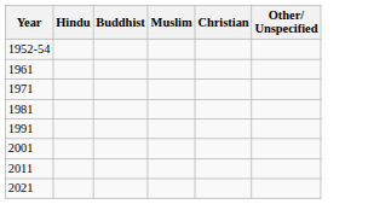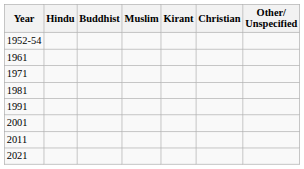 <table class="wikitable sortable">
 <tr>
 <th>Year</th>
 <th>Hindu</th>
 <th>Buddhist</th>
 <th>Muslim</th>
+<th>Kirant</th>
 <th>Christian</th>
 <th>Other/<br>Unspecified</th>
 </tr>
 <tr>
 <td>1952-54</td>
+<td></td>
 <td></td>
 <td></td>
 <td></td>
 <td></td>
 <td></td>
 </tr>
 <tr>
 <td>1961</td>
 <td></td>
 <td></td>
 <td></td>
 <td></td>
 <td></td>
+<td></td>
 </tr>
 <tr>
 <td>1971</td>
+<td></td>
 <td></td>
 <td></td>
 <td></td>
 <td></td>
 <td></td>
 </tr>
 <tr>
 <td>1981</td>
 <td></td>
 <td></td>
 <td></td>
 <td></td>
 <td></td>
+<td></td>
 </tr>
 <tr>
 <td>1991</td>
+<td></td>
 <td></td>
 <td></td>
 <td></td>
 <td></td>
 <td></td>
 </tr>
 <tr>
 <td>2001</td>
 <td></td>
 <td></td>
 <td></td>
 <td></td>
 <td></td>
+<td></td>
 </tr>
 <tr>
 <td>2011</td>
+<td></td>
 <td></td>
 <td></td>
 <td></td>
 <td></td>
 <td></td>
 </tr>
 <tr>
 <td>2021</td>
 <td></td>
 <td></td>
 <td></td>
 <td></td>
 <td></td>
+<td></td>
 </tr>
 </table>
